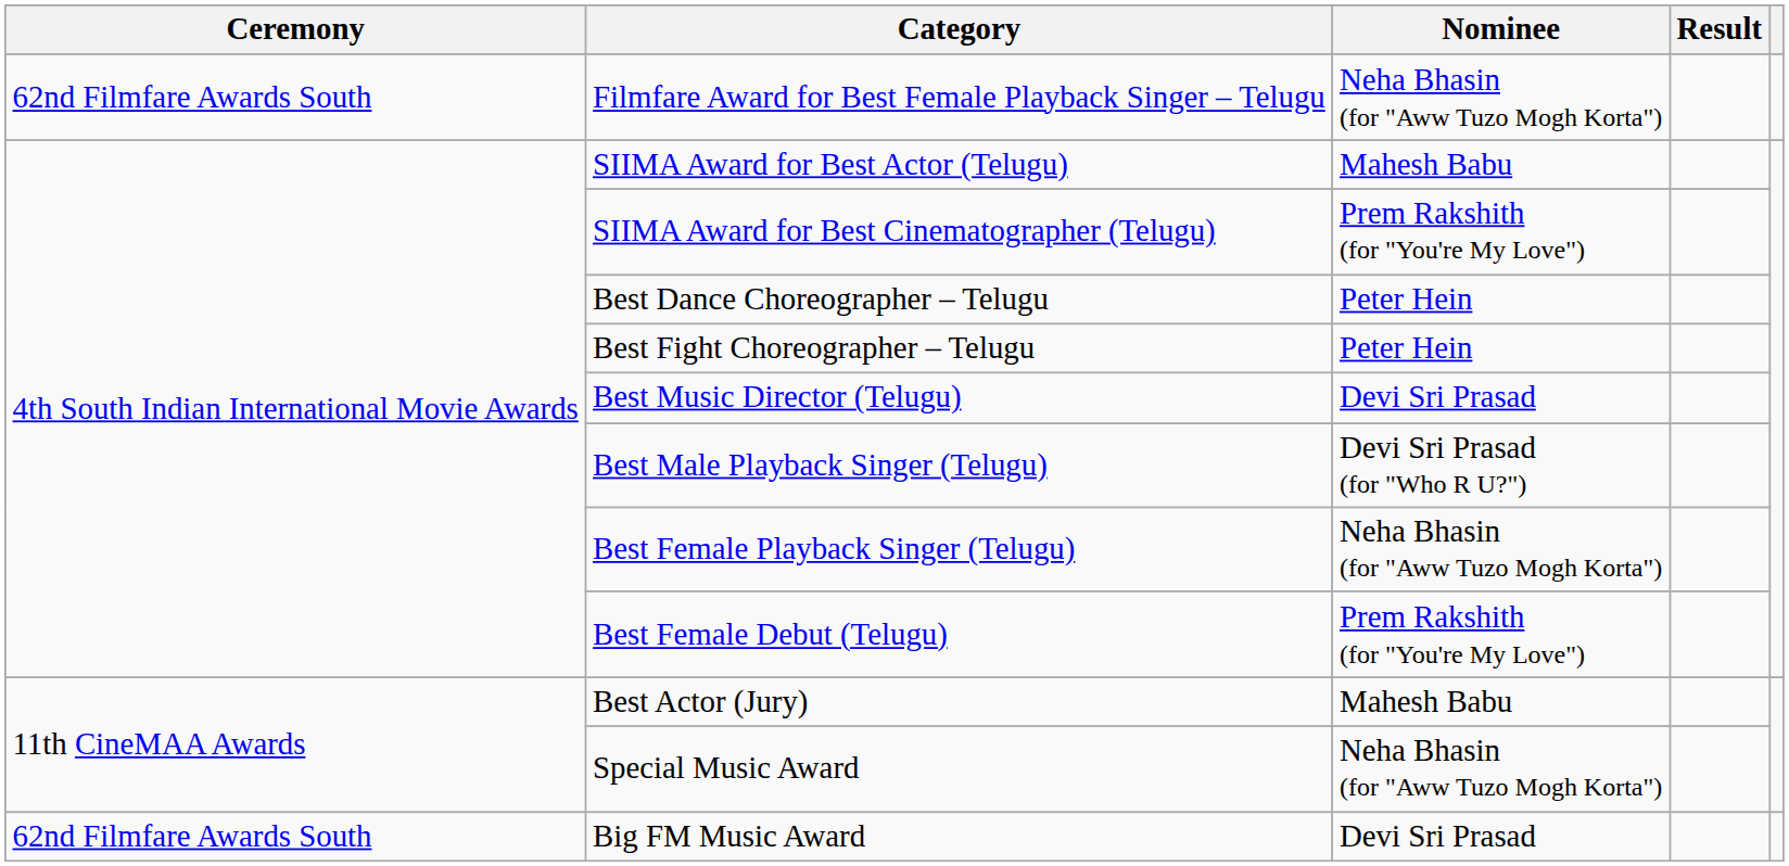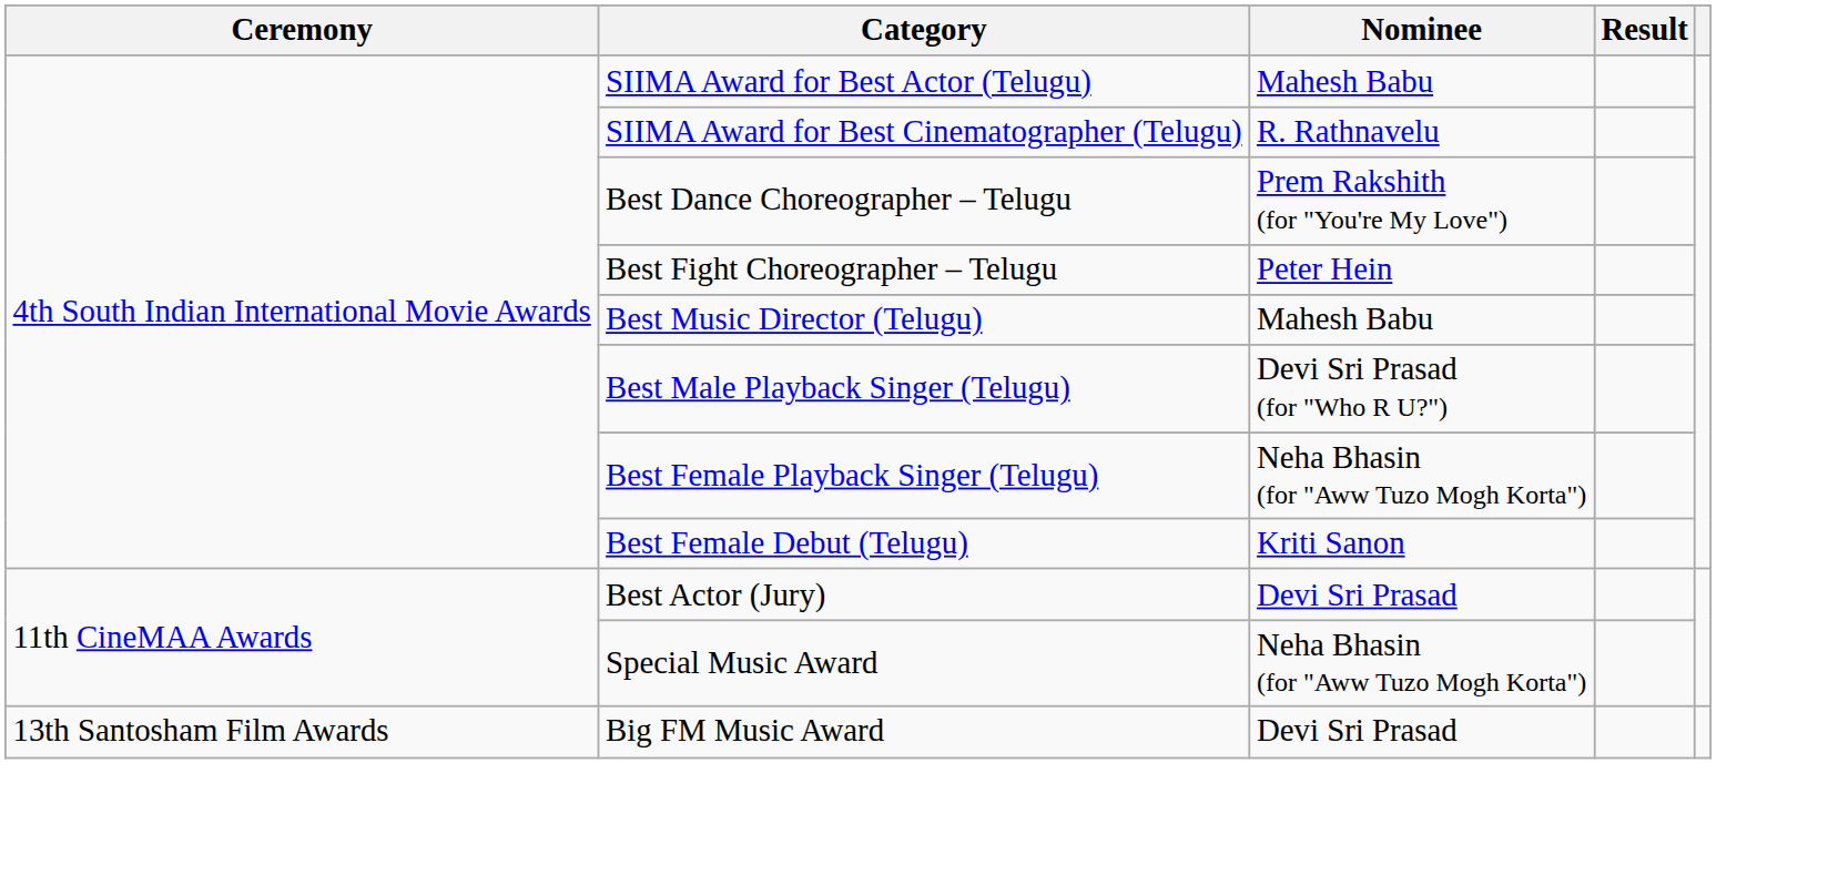 <table class="wikitable">
 <tr>
 <th>Ceremony</th>
 <th>Category</th>
 <th>Nominee</th>
 <th>Result</th>
 <th></th>
-</tr>
-<tr>
-<td><a href='#'>62nd Filmfare Awards South</a></td>
-<td><a href='#'>Filmfare Award for Best Female Playback Singer&nbsp;– Telugu</a></td>
-<td><a href='#'>Neha Bhasin</a><br><small>(for "Aww Tuzo Mogh Korta")</small></td>
-<td></td>
-<td></td>
 </tr>
 <tr>
 <td rowspan="8"><a href='#'>4th South Indian International Movie Awards</a></td>
 <td><a href='#'>SIIMA Award for Best Actor (Telugu)</a></td>
 <td><a href='#'>Mahesh Babu</a></td>
 <td></td>
 <td rowspan="8"></td>
 </tr>
 <tr>
 <td><a href='#'>SIIMA Award for Best Cinematographer (Telugu)</a></td>
-<td><a href='#'>Prem Rakshith</a><br><small>(for "You're My Love")</small></td>
+<td><a href='#'>R. Rathnavelu</a></td>
 <td></td>
 </tr>
 <tr>
 <td>Best Dance Choreographer – Telugu</td>
-<td><a href='#'>Peter Hein</a></td>
+<td><a href='#'>Prem Rakshith</a><br><small>(for "You're My Love")</small></td>
 <td></td>
 </tr>
 <tr>
 <td>Best Fight Choreographer – Telugu</td>
 <td><a href='#'>Peter Hein</a></td>
 <td></td>
 </tr>
 <tr>
 <td><a href='#'>Best Music Director (Telugu)</a></td>
-<td><a href='#'>Devi Sri Prasad</a></td>
+<td>Mahesh Babu</td>
 <td></td>
 </tr>
 <tr>
 <td><a href='#'>Best Male Playback Singer (Telugu)</a></td>
 <td>Devi Sri Prasad<br><small>(for "Who R U?")</small></td>
 <td></td>
 </tr>
 <tr>
 <td><a href='#'>Best Female Playback Singer (Telugu)</a></td>
 <td>Neha Bhasin<br><small>(for "Aww Tuzo Mogh Korta")</small></td>
 <td></td>
 </tr>
 <tr>
 <td><a href='#'>Best Female Debut (Telugu)</a></td>
-<td><a href='#'>Prem Rakshith</a><br><small>(for "You're My Love")</small></td>
+<td><a href='#'>Kriti Sanon</a></td>
 <td></td>
 </tr>
 <tr>
 <td rowspan="2">11th <a href='#'>CineMAA Awards</a></td>
 <td>Best Actor (Jury)</td>
-<td>Mahesh Babu</td>
+<td><a href='#'>Devi Sri Prasad</a></td>
 <td></td>
 <td rowspan="2"></td>
 </tr>
 <tr>
 <td>Special Music Award</td>
 <td>Neha Bhasin<br><small>(for "Aww Tuzo Mogh Korta")</small></td>
 <td></td>
 </tr>
 <tr>
-<td><a href='#'>62nd Filmfare Awards South</a></td>
+<td>13th Santosham Film Awards</td>
 <td>Big FM Music Award</td>
 <td>Devi Sri Prasad</td>
 <td></td>
 <td></td>
 </tr>
 </table>
